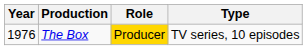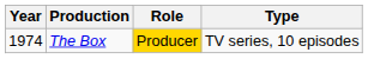 <table class="wikitable">
 <tr>
 <th>Year</th>
 <th>Production</th>
 <th>Role</th>
 <th>Type</th>
 </tr>
 <tr>
-<td>1976</td>
+<td>1974</td>
 <td><em><a href='#'>The Box</a></em></td>
 <td style="background: gold;">Producer</td>
 <td>TV series, 10 episodes</td>
 </tr>
 </table>
